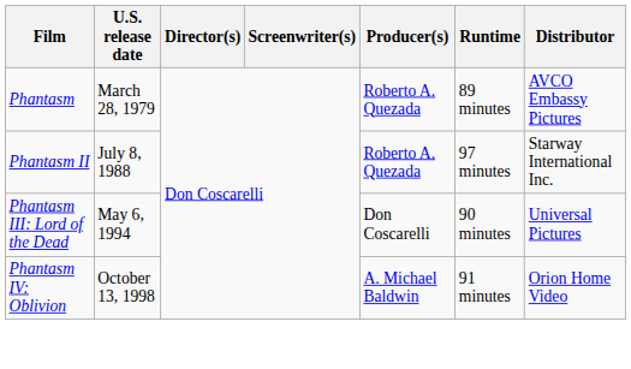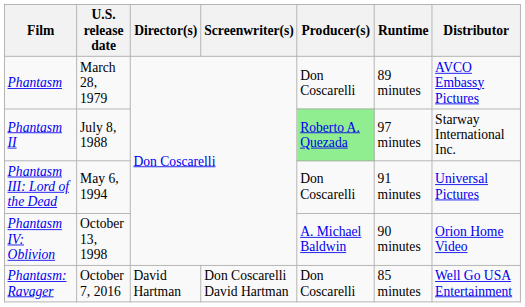 <table class="wikitable">
 <tr>
 <th>Film</th>
 <th>U.S. release date</th>
 <th>Director(s)</th>
 <th>Screenwriter(s)</th>
 <th>Producer(s)</th>
 <th>Runtime</th>
 <th>Distributor</th>
 </tr>
 <tr>
 <td><em><a href='#'>Phantasm</a></em></td>
 <td>March 28, 1979</td>
 <td rowspan="4" colspan="2"><a href='#'>Don Coscarelli</a></td>
-<td><a href='#'>Roberto A. Quezada</a></td>
+<td>Don Coscarelli</td>
 <td>89 minutes</td>
 <td><a href='#'>AVCO Embassy Pictures</a></td>
 </tr>
 <tr>
 <td><em><a href='#'>Phantasm II</a></em></td>
 <td>July 8, 1988</td>
-<td><a href='#'>Roberto A. Quezada</a></td>
+<td style="background: lightgreen;"><a href='#'>Roberto A. Quezada</a></td>
 <td>97 minutes</td>
 <td>Starway International Inc.</td>
 </tr>
 <tr>
 <td><em><a href='#'>Phantasm III: Lord of the Dead</a></em></td>
 <td>May 6, 1994</td>
 <td>Don Coscarelli</td>
-<td>90 minutes</td>
+<td>91 minutes</td>
 <td><a href='#'>Universal Pictures</a></td>
 </tr>
 <tr>
 <td><em><a href='#'>Phantasm IV: Oblivion</a></em></td>
 <td>October 13, 1998</td>
 <td><a href='#'>A. Michael Baldwin</a></td>
-<td>91 minutes</td>
+<td>90 minutes</td>
 <td><a href='#'>Orion Home Video</a></td>
 </tr>
+<tr>
+<td><em><a href='#'>Phantasm: Ravager</a></em></td>
+<td>October 7, 2016</td>
+<td>David Hartman</td>
+<td>Don Coscarelli<br>David Hartman</td>
+<td>Don Coscarelli</td>
+<td>85 minutes</td>
+<td><a href='#'>Well Go USA Entertainment</a></td>
+</tr>
 </table>
